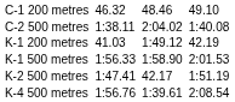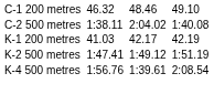 <table>
 <tr>
 <td>C-1 200 metres</td>
 <td></td>
 <td>46.32</td>
 <td></td>
 <td>48.46</td>
 <td></td>
 <td>49.10</td>
 </tr>
 <tr>
 <td>C-2 500 metres</td>
 <td></td>
 <td>1:38.11</td>
 <td></td>
 <td>2:04.02</td>
 <td></td>
 <td>1:40.08</td>
 </tr>
 <tr>
 <td>K-1 200 metres</td>
 <td></td>
 <td>41.03</td>
 <td></td>
-<td>1:49.12</td>
+<td>42.17</td>
 <td></td>
 <td>42.19</td>
-</tr>
-<tr>
-<td>K-1 500 metres</td>
-<td></td>
-<td>1:56.33</td>
-<td></td>
-<td>1:58.90</td>
-<td></td>
-<td>2:01.53</td>
 </tr>
 <tr>
 <td>K-2 500 metres</td>
 <td></td>
 <td>1:47.41</td>
 <td></td>
-<td>42.17</td>
+<td>1:49.12</td>
 <td></td>
 <td>1:51.19</td>
 </tr>
 <tr>
 <td>K-4 500 metres</td>
 <td></td>
 <td>1:56.76</td>
 <td></td>
 <td>1:39.61</td>
 <td></td>
 <td>2:08.54</td>
 </tr>
 </table>
